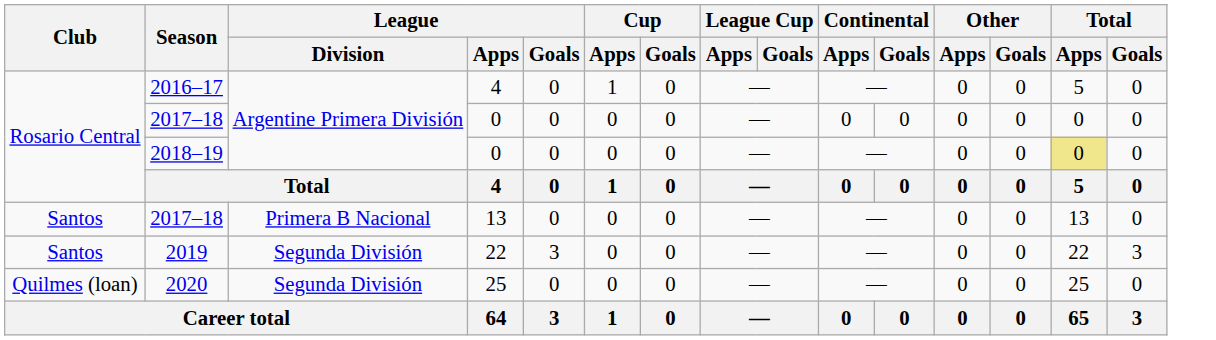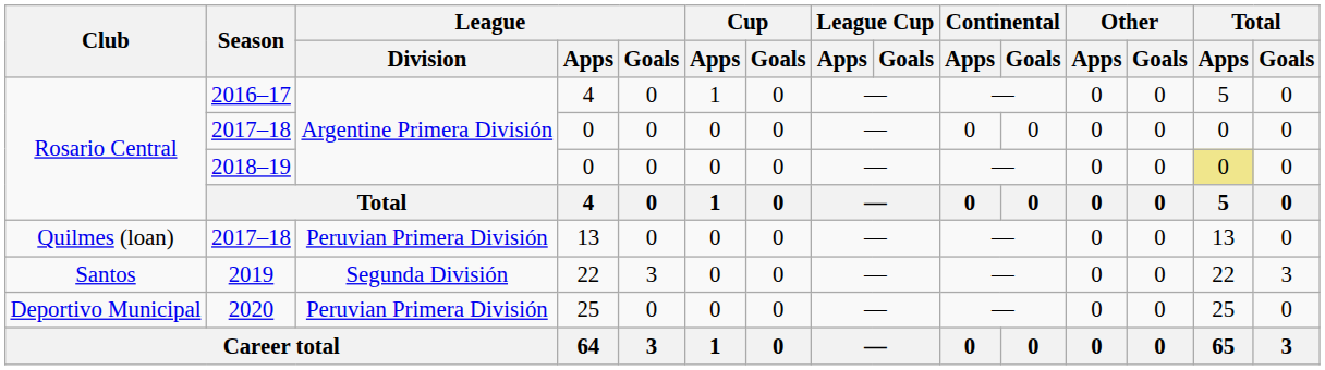 <table class="wikitable" style="text-align:center">
 <tr>
 <th rowspan="2">Club</th>
 <th rowspan="2">Season</th>
 <th colspan="3">League</th>
 <th colspan="2">Cup</th>
 <th colspan="2">League Cup</th>
 <th colspan="2">Continental</th>
 <th colspan="2">Other</th>
 <th colspan="2">Total</th>
 </tr>
 <tr>
 <th>Division</th>
 <th>Apps</th>
 <th>Goals</th>
 <th>Apps</th>
 <th>Goals</th>
 <th>Apps</th>
 <th>Goals</th>
 <th>Apps</th>
 <th>Goals</th>
 <th>Apps</th>
 <th>Goals</th>
 <th>Apps</th>
 <th>Goals</th>
 </tr>
 <tr>
 <td rowspan="4"><a href='#'>Rosario Central</a></td>
 <td><a href='#'>2016–17</a></td>
 <td rowspan="3"><a href='#'>Argentine Primera División</a></td>
 <td>4</td>
 <td>0</td>
 <td>1</td>
 <td>0</td>
 <td colspan="2">—</td>
 <td colspan="2">—</td>
 <td>0</td>
 <td>0</td>
 <td>5</td>
 <td>0</td>
 </tr>
 <tr>
 <td><a href='#'>2017–18</a></td>
 <td>0</td>
 <td>0</td>
 <td>0</td>
 <td>0</td>
 <td colspan="2">—</td>
 <td>0</td>
 <td>0</td>
 <td>0</td>
 <td>0</td>
 <td>0</td>
 <td>0</td>
 </tr>
 <tr>
 <td><a href='#'>2018–19</a></td>
 <td>0</td>
 <td>0</td>
 <td>0</td>
 <td>0</td>
 <td colspan="2">—</td>
 <td colspan="2">—</td>
 <td>0</td>
 <td>0</td>
 <td style="background: khaki;">0</td>
 <td>0</td>
 </tr>
 <tr>
 <th colspan="2">Total</th>
 <th>4</th>
 <th>0</th>
 <th>1</th>
 <th>0</th>
 <th colspan="2">—</th>
 <th>0</th>
 <th>0</th>
 <th>0</th>
 <th>0</th>
 <th>5</th>
 <th>0</th>
 </tr>
 <tr>
-<td rowspan="1"><a href='#'>Santos</a></td>
+<td rowspan="1"><a href='#'>Quilmes</a> (loan)</td>
 <td><a href='#'>2017–18</a></td>
-<td rowspan="1"><a href='#'>Primera B Nacional</a></td>
+<td rowspan="1"><a href='#'>Peruvian Primera División</a></td>
 <td>13</td>
 <td>0</td>
 <td>0</td>
 <td>0</td>
 <td colspan="2">—</td>
 <td colspan="2">—</td>
 <td>0</td>
 <td>0</td>
 <td>13</td>
 <td>0</td>
 </tr>
 <tr>
 <td rowspan="1"><a href='#'>Santos</a></td>
 <td><a href='#'>2019</a></td>
 <td rowspan="1"><a href='#'>Segunda División</a></td>
 <td>22</td>
 <td>3</td>
 <td>0</td>
 <td>0</td>
 <td colspan="2">—</td>
 <td colspan="2">—</td>
 <td>0</td>
 <td>0</td>
 <td>22</td>
 <td>3</td>
 </tr>
 <tr>
-<td rowspan="1"><a href='#'>Quilmes</a> (loan)</td>
+<td rowspan="1"><a href='#'>Deportivo Municipal</a></td>
 <td><a href='#'>2020</a></td>
-<td rowspan="1"><a href='#'>Segunda División</a></td>
+<td rowspan="1"><a href='#'>Peruvian Primera División</a></td>
 <td>25</td>
 <td>0</td>
 <td>0</td>
 <td>0</td>
 <td colspan="2">—</td>
 <td colspan="2">—</td>
 <td>0</td>
 <td>0</td>
 <td>25</td>
 <td>0</td>
 </tr>
 <tr>
 <th colspan="3">Career total</th>
 <th>64</th>
 <th>3</th>
 <th>1</th>
 <th>0</th>
 <th colspan="2">—</th>
 <th>0</th>
 <th>0</th>
 <th>0</th>
 <th>0</th>
 <th>65</th>
 <th>3</th>
 </tr>
 </table>
